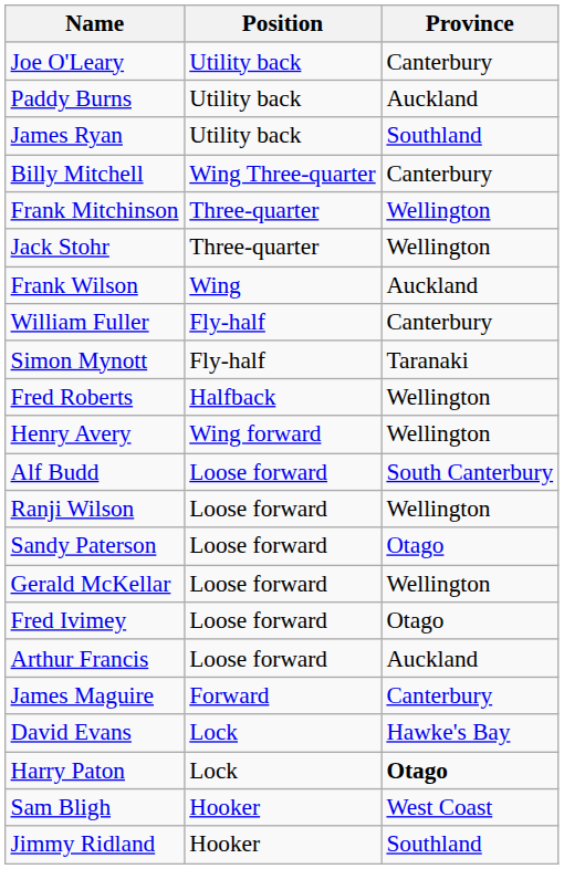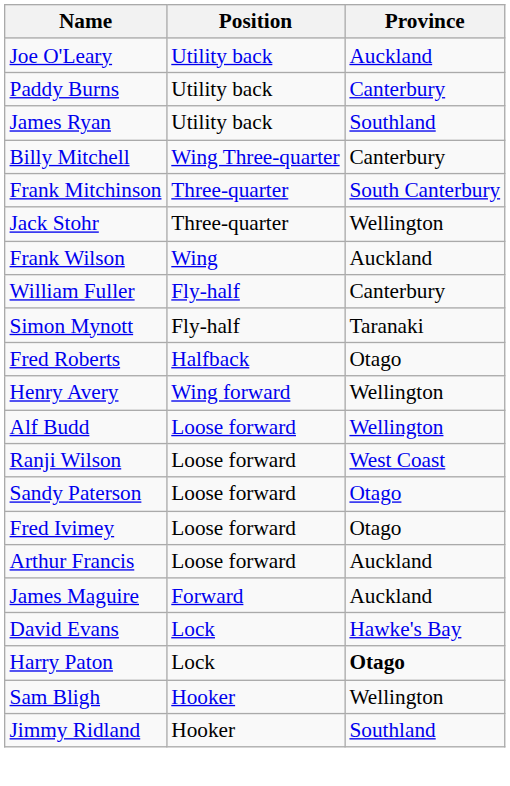 <table class="wikitable sortable" style="text-align:left">
 <tr>
 <th>Name</th>
 <th>Position</th>
 <th>Province</th>
 </tr>
 <tr>
 <td><a href='#'>Joe O'Leary</a></td>
 <td><a href='#'>Utility back</a></td>
-<td>Canterbury</td>
+<td><a href='#'>Auckland</a></td>
 </tr>
 <tr>
 <td><a href='#'>Paddy Burns</a></td>
 <td>Utility back</td>
-<td>Auckland</td>
+<td><a href='#'>Canterbury</a></td>
 </tr>
 <tr>
 <td><a href='#'>James Ryan</a></td>
 <td>Utility back</td>
 <td><a href='#'>Southland</a></td>
 </tr>
 <tr>
 <td><a href='#'>Billy Mitchell</a></td>
 <td><a href='#'>Wing Three-quarter</a></td>
 <td>Canterbury</td>
 </tr>
 <tr>
 <td><a href='#'>Frank Mitchinson</a></td>
 <td><a href='#'>Three-quarter</a></td>
-<td><a href='#'>Wellington</a></td>
+<td><a href='#'>South Canterbury</a></td>
 </tr>
 <tr>
 <td><a href='#'>Jack Stohr</a></td>
 <td>Three-quarter</td>
 <td>Wellington</td>
 </tr>
 <tr>
 <td><a href='#'>Frank Wilson</a></td>
 <td><a href='#'>Wing</a></td>
 <td>Auckland</td>
 </tr>
 <tr>
 <td><a href='#'>William Fuller</a></td>
 <td><a href='#'>Fly-half</a></td>
 <td>Canterbury</td>
 </tr>
 <tr>
 <td><a href='#'>Simon Mynott</a></td>
 <td>Fly-half</td>
 <td>Taranaki</td>
 </tr>
 <tr>
 <td><a href='#'>Fred Roberts</a></td>
 <td><a href='#'>Halfback</a></td>
-<td>Wellington</td>
+<td>Otago</td>
 </tr>
 <tr>
 <td><a href='#'>Henry Avery</a></td>
 <td><a href='#'>Wing forward</a></td>
 <td>Wellington</td>
 </tr>
 <tr>
 <td><a href='#'>Alf Budd</a></td>
 <td><a href='#'>Loose forward</a></td>
-<td><a href='#'>South Canterbury</a></td>
+<td><a href='#'>Wellington</a></td>
 </tr>
 <tr>
 <td><a href='#'>Ranji Wilson</a></td>
 <td>Loose forward</td>
-<td>Wellington</td>
+<td><a href='#'>West Coast</a></td>
 </tr>
 <tr>
 <td><a href='#'>Sandy Paterson</a></td>
 <td>Loose forward</td>
 <td><a href='#'>Otago</a></td>
-</tr>
-<tr>
-<td><a href='#'>Gerald McKellar</a></td>
-<td>Loose forward</td>
-<td>Wellington</td>
 </tr>
 <tr>
 <td><a href='#'>Fred Ivimey</a></td>
 <td>Loose forward</td>
 <td>Otago</td>
 </tr>
 <tr>
 <td><a href='#'>Arthur Francis</a></td>
 <td>Loose forward</td>
 <td>Auckland</td>
 </tr>
 <tr>
 <td><a href='#'>James Maguire</a></td>
 <td><a href='#'>Forward</a></td>
-<td><a href='#'>Canterbury</a></td>
+<td>Auckland</td>
 </tr>
 <tr>
 <td><a href='#'>David Evans</a></td>
 <td><a href='#'>Lock</a></td>
 <td><a href='#'>Hawke's Bay</a></td>
 </tr>
 <tr>
 <td><a href='#'>Harry Paton</a></td>
 <td>Lock</td>
 <td><strong>Otago</strong></td>
 </tr>
 <tr>
 <td><a href='#'>Sam Bligh</a></td>
 <td><a href='#'>Hooker</a></td>
-<td><a href='#'>West Coast</a></td>
+<td>Wellington</td>
 </tr>
 <tr>
 <td><a href='#'>Jimmy Ridland</a></td>
 <td>Hooker</td>
 <td><a href='#'>Southland</a></td>
 </tr>
 </table>
